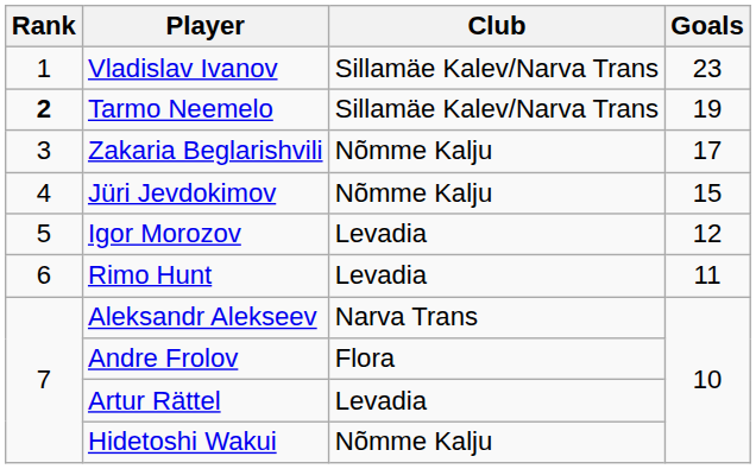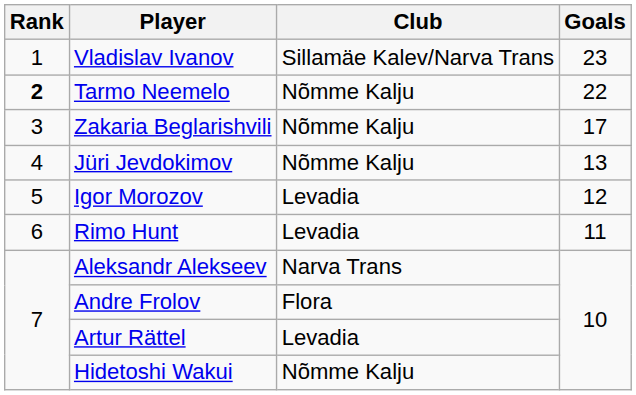 <table class="wikitable" style="text-align:center">
 <tr>
 <th>Rank</th>
 <th>Player</th>
 <th>Club</th>
 <th>Goals</th>
 </tr>
 <tr>
 <td>1</td>
 <td align=left> <a href='#'>Vladislav Ivanov</a></td>
 <td align=left>Sillamäe Kalev/Narva Trans</td>
 <td>23</td>
 </tr>
 <tr>
 <td><strong>2</strong></td>
 <td align=left> <a href='#'>Tarmo Neemelo</a></td>
-<td align=left>Sillamäe Kalev/Narva Trans</td>
-<td>19</td>
+<td align=left>Nõmme Kalju</td>
+<td>22</td>
 </tr>
 <tr>
 <td>3</td>
 <td align=left> <a href='#'>Zakaria Beglarishvili</a></td>
 <td align=left>Nõmme Kalju</td>
 <td>17</td>
 </tr>
 <tr>
 <td>4</td>
 <td align=left> <a href='#'>Jüri Jevdokimov</a></td>
 <td align=left>Nõmme Kalju</td>
-<td>15</td>
+<td>13</td>
 </tr>
 <tr>
 <td>5</td>
 <td align=left> <a href='#'>Igor Morozov</a></td>
 <td align=left>Levadia</td>
 <td>12</td>
 </tr>
 <tr>
 <td>6</td>
 <td align=left> <a href='#'>Rimo Hunt</a></td>
 <td align=left>Levadia</td>
 <td>11</td>
 </tr>
 <tr>
 <td rowspan=4>7</td>
 <td align=left> <a href='#'>Aleksandr Alekseev</a></td>
 <td align=left>Narva Trans</td>
 <td rowspan=4>10</td>
 </tr>
 <tr>
 <td align=left> <a href='#'>Andre Frolov</a></td>
 <td align=left>Flora</td>
 </tr>
 <tr>
 <td align=left> <a href='#'>Artur Rättel</a></td>
 <td align=left>Levadia</td>
 </tr>
 <tr>
 <td align=left> <a href='#'>Hidetoshi Wakui</a></td>
 <td align=left>Nõmme Kalju</td>
 </tr>
 </table>
